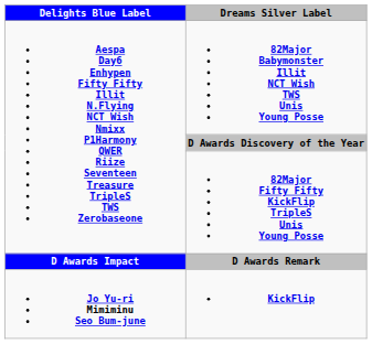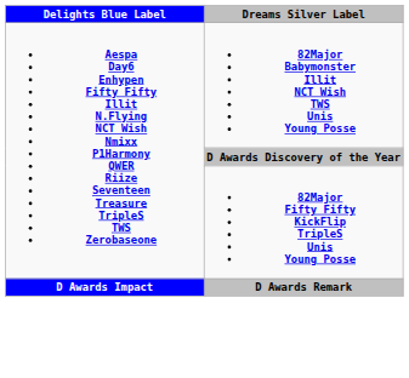 <table class="wikitable" style="text-align:center">
 <tr>
 <th scope="col" style="background:blue; color:white; width:50%">Delights Blue Label</th>
 <th scope="col" style="background:silver; width:50%">Dreams Silver Label</th>
 </tr>
 <tr>
 <td rowspan="3" style="vertical-align:top"><br><ul><li><strong><a href='#'>Aespa</a></strong></li><li><strong><a href='#'>Day6</a></strong></li><li><strong><a href='#'>Enhypen</a></strong></li><li><strong><a href='#'>Fifty Fifty</a></strong></li><li><strong><a href='#'>Illit</a></strong></li><li><strong><a href='#'>N.Flying</a></strong></li><li><strong><a href='#'>NCT Wish</a></strong></li><li><strong><a href='#'>Nmixx</a></strong></li><li><strong><a href='#'>P1Harmony</a></strong></li><li><strong><a href='#'>QWER</a></strong></li><li><strong><a href='#'>Riize</a></strong></li><li><strong><a href='#'>Seventeen</a></strong></li><li><strong><a href='#'>Treasure</a></strong></li><li><strong><a href='#'>TripleS</a></strong></li><li><strong><a href='#'>TWS</a></strong></li><li><strong><a href='#'>Zerobaseone</a></strong></li></ul></td>
 <td style="vertical-align:top"><br><ul><li><strong><a href='#'>82Major</a></strong></li><li><strong><a href='#'>Babymonster</a></strong></li><li><strong><a href='#'>Illit</a></strong></li><li><strong><a href='#'>NCT Wish</a></strong></li><li><strong><a href='#'>TWS</a></strong></li><li><strong><a href='#'>Unis</a></strong></li><li><strong><a href='#'>Young Posse</a></strong></li></ul></td>
 </tr>
 <tr>
 <th scope="col" style="background:silver; width:50%">D Awards Discovery of the Year</th>
 </tr>
 <tr>
 <td style="vertical-align:top"><br><ul><li><strong><a href='#'>82Major</a></strong></li><li><strong><a href='#'>Fifty Fifty</a></strong></li><li><strong><a href='#'>KickFlip</a></strong></li><li><strong><a href='#'>TripleS</a></strong></li><li><strong><a href='#'>Unis</a></strong></li><li><strong><a href='#'>Young Posse</a></strong></li></ul></td>
 </tr>
 <tr>
 <th scope="col" style="background:blue; color:white; width:50%">D Awards Impact</th>
 <th scope="col" style="background:silver; width:50%">D Awards Remark</th>
 </tr>
-<tr>
-<td style="vertical-align:top"><br><ul><li><strong><a href='#'>Jo Yu-ri</a></strong></li><li><strong>Mimiminu</strong></li><li><strong><a href='#'>Seo Bum-june</a></strong></li></ul></td>
-<td style="vertical-align:top"><br><ul><li><strong><a href='#'>KickFlip</a></strong></li></ul></td>
-</tr>
 </table>
